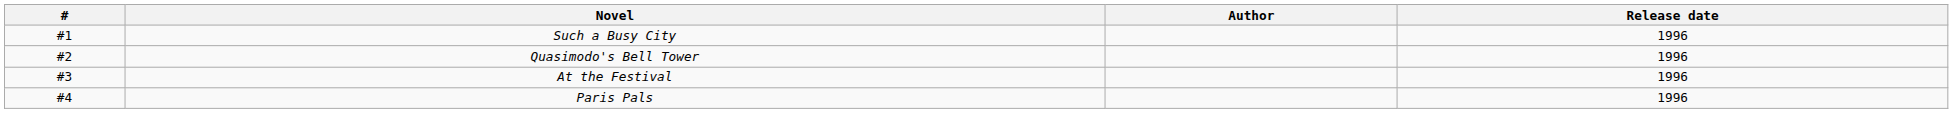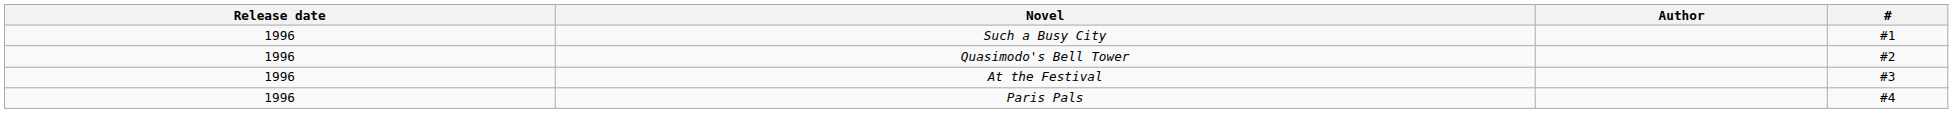 <table class="wikitable sortable" width="100%" border="1" style="font-size: 100%; text-align:center">
 <tr>
-<th>#</th>
+<th>Release date</th>
 <th>Novel</th>
 <th>Author</th>
-<th>Release date</th>
+<th>#</th>
 </tr>
 <tr>
-<td>#1</td>
+<td>1996</td>
 <td><em>Such a Busy City</em></td>
 <td></td>
-<td>1996</td>
+<td>#1</td>
 </tr>
 <tr>
-<td>#2</td>
+<td>1996</td>
 <td><em>Quasimodo's Bell Tower</em></td>
 <td></td>
-<td>1996</td>
+<td>#2</td>
 </tr>
 <tr>
-<td>#3</td>
+<td>1996</td>
 <td><em>At the Festival</em></td>
 <td></td>
-<td>1996</td>
+<td>#3</td>
 </tr>
 <tr>
-<td>#4</td>
+<td>1996</td>
 <td><em>Paris Pals</em></td>
 <td></td>
-<td>1996</td>
+<td>#4</td>
 </tr>
 </table>
